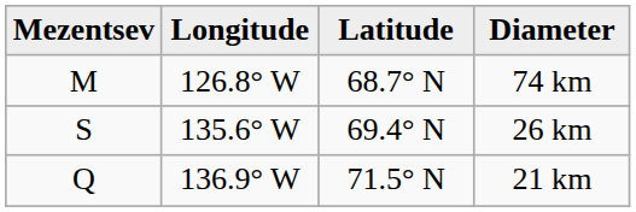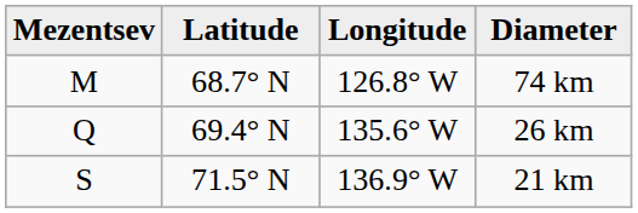 <table class="wikitable">
 <tr>
 <th width="25%" style="background:#eeeeee;">Mezentsev</th>
+<th width="25%" style="background:#eeeeee;">Latitude</th>
 <th width="25%" style="background:#eeeeee;">Longitude</th>
-<th width="25%" style="background:#eeeeee;">Latitude</th>
 <th width="25%" style="background:#eeeeee;">Diameter</th>
 </tr>
 <tr>
 <td align="center">M</td>
+<td align="center">68.7° N</td>
 <td align="center">126.8° W</td>
-<td align="center">68.7° N</td>
 <td align="center">74 km</td>
 </tr>
 <tr>
-<td align="center">S</td>
+<td align="center">Q</td>
+<td align="center">69.4° N</td>
 <td align="center">135.6° W</td>
-<td align="center">69.4° N</td>
 <td align="center">26 km</td>
 </tr>
 <tr>
-<td align="center">Q</td>
+<td align="center">S</td>
+<td align="center">71.5° N</td>
 <td align="center">136.9° W</td>
-<td align="center">71.5° N</td>
 <td align="center">21 km</td>
 </tr>
 </table>
